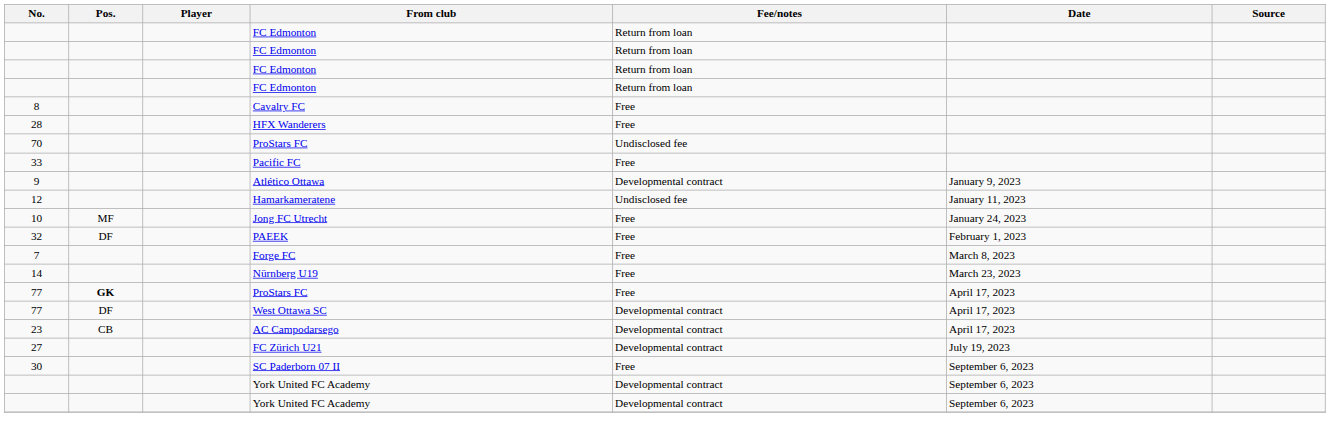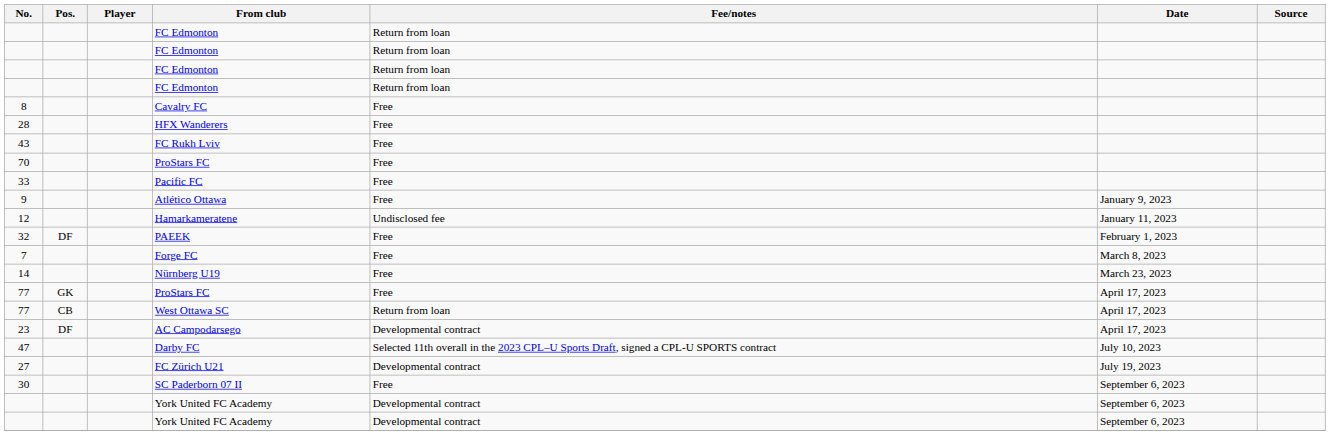 <table class="wikitable sortable" style="width:90%; font-size:95%;">
 <tr>
 <th>No.</th>
 <th>Pos.</th>
 <th>Player</th>
 <th>From club</th>
 <th>Fee/notes</th>
 <th>Date</th>
 <th>Source</th>
 </tr>
 <tr>
 <td style="text-align:center"></td>
 <td style="text-align:center"></td>
 <td></td>
 <td> <a href='#'>FC Edmonton</a></td>
 <td>Return from loan</td>
 <td></td>
 <td></td>
 </tr>
 <tr>
 <td style="text-align:center"></td>
 <td style="text-align:center"></td>
 <td></td>
 <td> <a href='#'>FC Edmonton</a></td>
 <td>Return from loan</td>
 <td></td>
 <td></td>
 </tr>
 <tr>
 <td style="text-align:center"></td>
 <td style="text-align:center"></td>
 <td></td>
 <td> <a href='#'>FC Edmonton</a></td>
 <td>Return from loan</td>
 <td></td>
 <td></td>
 </tr>
 <tr>
 <td style="text-align:center"></td>
 <td style="text-align:center"></td>
 <td></td>
 <td> <a href='#'>FC Edmonton</a></td>
 <td>Return from loan</td>
 <td></td>
 <td></td>
 </tr>
 <tr>
 <td style="text-align:center">8</td>
 <td style="text-align:center"></td>
 <td></td>
 <td> <a href='#'>Cavalry FC</a></td>
 <td>Free</td>
 <td></td>
 <td></td>
 </tr>
 <tr>
 <td style="text-align:center">28</td>
 <td style="text-align:center"></td>
 <td></td>
 <td> <a href='#'>HFX Wanderers</a></td>
 <td>Free</td>
 <td></td>
 <td></td>
 </tr>
 <tr>
+<td style="text-align:center">43</td>
+<td style="text-align:center"></td>
+<td></td>
+<td> <a href='#'>FC Rukh Lviv</a></td>
+<td>Free</td>
+<td></td>
+<td></td>
+</tr>
+<tr>
 <td style="text-align:center">70</td>
 <td style="text-align:center"></td>
 <td></td>
 <td> <a href='#'>ProStars FC</a></td>
-<td>Undisclosed fee</td>
+<td>Free</td>
 <td></td>
 <td></td>
 </tr>
 <tr>
 <td style="text-align:center">33</td>
 <td style="text-align:center"></td>
 <td></td>
 <td> <a href='#'>Pacific FC</a></td>
 <td>Free</td>
 <td></td>
 <td></td>
 </tr>
 <tr>
 <td style="text-align:center">9</td>
 <td style="text-align:center"></td>
 <td></td>
 <td> <a href='#'>Atlético Ottawa</a></td>
-<td>Developmental contract</td>
+<td>Free</td>
 <td>January 9, 2023</td>
 <td></td>
 </tr>
 <tr>
 <td style="text-align:center">12</td>
 <td style="text-align:center"></td>
 <td></td>
 <td> <a href='#'>Hamarkameratene</a></td>
 <td>Undisclosed fee</td>
 <td>January 11, 2023</td>
-<td></td>
-</tr>
-<tr>
-<td style="text-align:center">10</td>
-<td style="text-align:center">MF</td>
-<td></td>
-<td> <a href='#'>Jong FC Utrecht</a></td>
-<td>Free</td>
-<td>January 24, 2023</td>
 <td></td>
 </tr>
 <tr>
 <td style="text-align:center">32</td>
 <td style="text-align:center">DF</td>
 <td></td>
 <td> <a href='#'>PAEEK</a></td>
 <td>Free</td>
 <td>February 1, 2023</td>
 <td></td>
 </tr>
 <tr>
 <td style="text-align:center">7</td>
 <td style="text-align:center"></td>
 <td></td>
 <td> <a href='#'>Forge FC</a></td>
 <td>Free</td>
 <td>March 8, 2023</td>
 <td></td>
 </tr>
 <tr>
 <td style="text-align:center">14</td>
 <td style="text-align:center"></td>
 <td></td>
 <td> <a href='#'>Nürnberg U19</a></td>
 <td>Free</td>
 <td>March 23, 2023</td>
 <td></td>
 </tr>
 <tr>
 <td style="text-align:center">77</td>
-<td style="text-align:center"><strong>GK</strong></td>
+<td style="text-align:center">GK</td>
 <td></td>
 <td> <a href='#'>ProStars FC</a></td>
 <td>Free</td>
 <td>April 17, 2023</td>
 <td></td>
 </tr>
 <tr>
 <td style="text-align:center">77</td>
+<td style="text-align:center">CB</td>
+<td></td>
+<td> <a href='#'>West Ottawa SC</a></td>
+<td>Return from loan</td>
+<td>April 17, 2023</td>
+<td></td>
+</tr>
+<tr>
+<td style="text-align:center">23</td>
 <td style="text-align:center">DF</td>
 <td></td>
-<td> <a href='#'>West Ottawa SC</a></td>
+<td> <a href='#'>AC Campodarsego</a></td>
 <td>Developmental contract</td>
 <td>April 17, 2023</td>
 <td></td>
 </tr>
 <tr>
-<td style="text-align:center">23</td>
-<td style="text-align:center">CB</td>
+<td align=center>47</td>
+<td align=center></td>
 <td></td>
-<td> <a href='#'>AC Campodarsego</a></td>
-<td>Developmental contract</td>
-<td>April 17, 2023</td>
+<td> <a href='#'>Darby FC</a></td>
+<td>Selected 11th overall in the <a href='#'>2023 CPL–U Sports Draft</a>, signed a CPL-U SPORTS contract</td>
+<td>July 10, 2023</td>
 <td></td>
 </tr>
 <tr>
 <td align=center>27</td>
 <td align=center></td>
 <td></td>
 <td> <a href='#'>FC Zürich U21</a></td>
 <td>Developmental contract</td>
 <td>July 19, 2023</td>
 <td></td>
 </tr>
 <tr>
 <td align=center>30</td>
 <td align=center></td>
 <td></td>
 <td> <a href='#'>SC Paderborn 07 II</a></td>
 <td>Free</td>
 <td>September 6, 2023</td>
 <td></td>
 </tr>
 <tr>
 <td align=center></td>
 <td align=center></td>
 <td></td>
 <td> York United FC Academy</td>
 <td>Developmental contract</td>
 <td>September 6, 2023</td>
 <td></td>
 </tr>
 <tr>
 <td align=center></td>
 <td align=center></td>
 <td></td>
 <td> York United FC Academy</td>
 <td>Developmental contract</td>
 <td>September 6, 2023</td>
 <td></td>
 </tr>
 <tr>
 </tr>
 </table>
